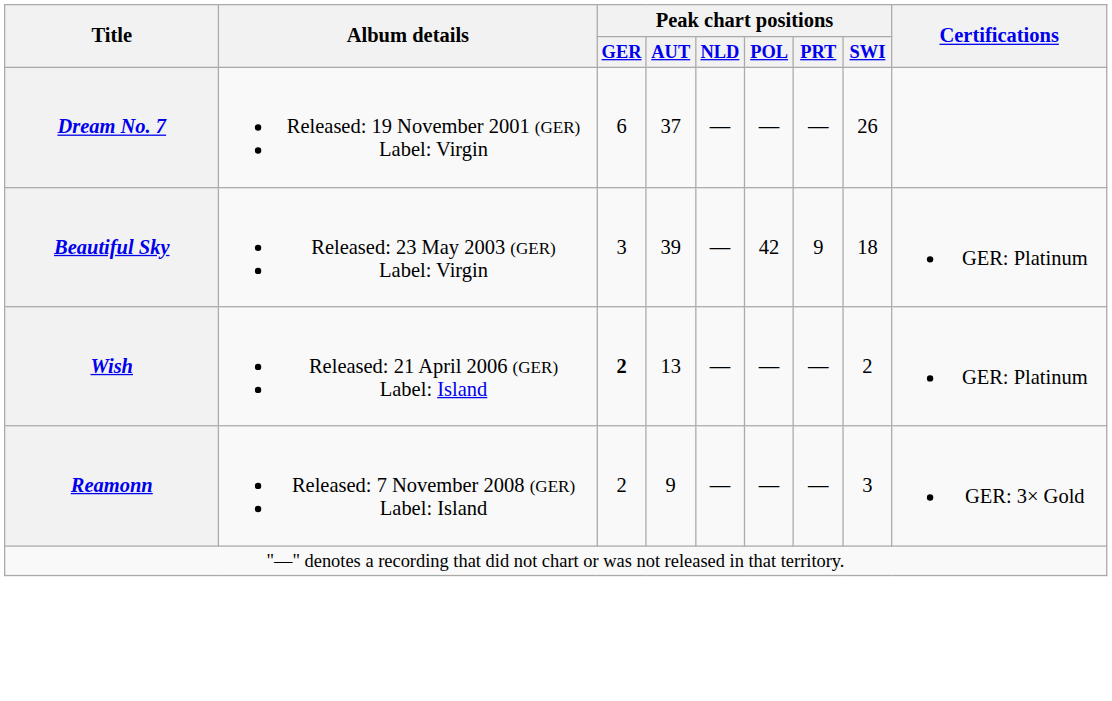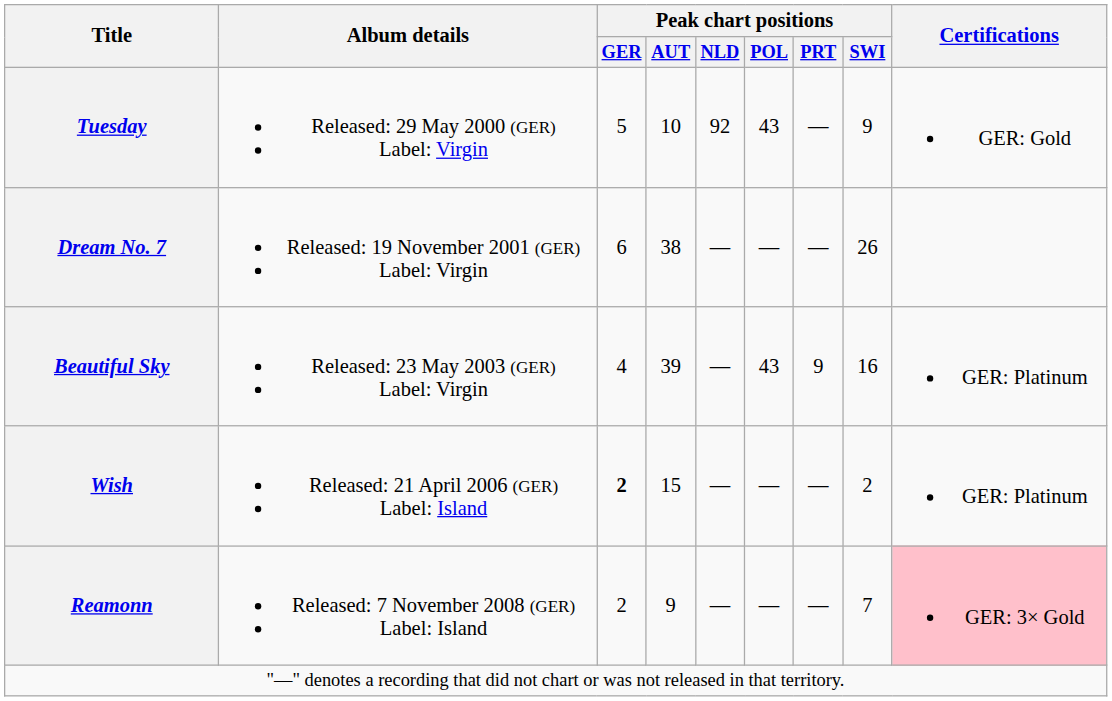 <table class="wikitable plainrowheaders" style="text-align:center;">
 <tr>
 <th scope="col" rowspan="2" style="width:10em;">Title</th>
 <th scope="col" rowspan="2" style="width:18em;">Album details</th>
 <th scope="col" colspan="6">Peak chart positions</th>
 <th scope="col" rowspan="2" style="width:10em;"><a href='#'>Certifications</a></th>
 </tr>
 <tr>
 <th scope="col" style="width:2.2em;font-size:90%;"><a href='#'>GER</a><br></th>
 <th scope="col" style="width:2.2em;font-size:90%;"><a href='#'>AUT</a><br></th>
 <th scope="col" style="width:2.2em;font-size:90%;"><a href='#'>NLD</a><br></th>
 <th scope="col" style="width:2.2em;font-size:90%;"><a href='#'>POL</a><br></th>
 <th scope="col" style="width:2.2em;font-size:90%;"><a href='#'>PRT</a><br></th>
 <th scope="col" style="width:2.2em;font-size:90%;"><a href='#'>SWI</a><br></th>
 </tr>
 <tr>
+<th scope="row"><em><a href='#'>Tuesday</a></em></th>
+<td><br><ul><li>Released: 29 May 2000 <small>(GER)</small></li><li>Label: <a href='#'>Virgin</a></li></ul></td>
+<td>5</td>
+<td>10</td>
+<td>92</td>
+<td>43</td>
+<td>—</td>
+<td>9</td>
+<td><br><ul><li>GER: Gold</li></ul></td>
+</tr>
+<tr>
 <th scope="row"><em><a href='#'>Dream No. 7</a></em></th>
 <td><br><ul><li>Released: 19 November 2001 <small>(GER)</small></li><li>Label: Virgin</li></ul></td>
 <td>6</td>
-<td>37</td>
+<td>38</td>
 <td>—</td>
 <td>—</td>
 <td>—</td>
 <td>26</td>
 <td></td>
 </tr>
 <tr>
 <th scope="row"><em><a href='#'>Beautiful Sky</a></em></th>
 <td><br><ul><li>Released: 23 May 2003 <small>(GER)</small></li><li>Label: Virgin</li></ul></td>
-<td>3</td>
+<td>4</td>
 <td>39</td>
 <td>—</td>
-<td>42</td>
+<td>43</td>
 <td>9</td>
-<td>18</td>
+<td>16</td>
 <td><br><ul><li>GER: Platinum</li></ul></td>
 </tr>
 <tr>
 <th scope="row"><em><a href='#'>Wish</a></em></th>
 <td><br><ul><li>Released: 21 April 2006 <small>(GER)</small></li><li>Label: <a href='#'>Island</a></li></ul></td>
 <td><strong>2</strong></td>
-<td>13</td>
+<td>15</td>
 <td>—</td>
 <td>—</td>
 <td>—</td>
 <td>2</td>
 <td><br><ul><li>GER: Platinum</li></ul></td>
 </tr>
 <tr>
 <th scope="row"><em><a href='#'>Reamonn</a></em></th>
 <td><br><ul><li>Released: 7 November 2008 <small>(GER)</small></li><li>Label: Island</li></ul></td>
 <td>2</td>
 <td>9</td>
 <td>—</td>
 <td>—</td>
 <td>—</td>
-<td>3</td>
-<td><br><ul><li>GER: 3× Gold</li></ul></td>
+<td>7</td>
+<td style="background: pink;"><br><ul><li>GER: 3× Gold</li></ul></td>
 </tr>
 <tr>
 <td colspan="9" style="font-size:90%">"—" denotes a recording that did not chart or was not released in that territory.</td>
 </tr>
 </table>
